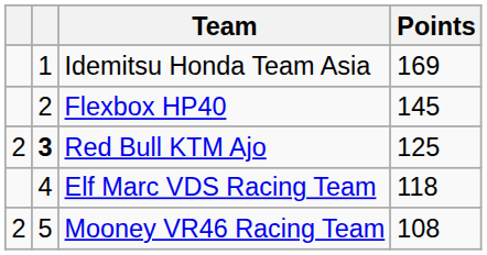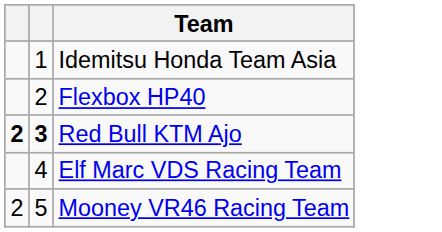 <table class="wikitable" style="font-size: 85%;">
 <tr>
 <th></th>
 <th></th>
 <th>Team</th>
-<th>Points</th>
 </tr>
 <tr>
 <td></td>
 <td align=center>1</td>
 <td> Idemitsu Honda Team Asia</td>
-<td align=left>169</td>
 </tr>
 <tr>
 <td></td>
 <td align=center>2</td>
 <td> <a href='#'>Flexbox HP40</a></td>
-<td align=left>145</td>
 </tr>
 <tr>
-<td> 2</td>
+<td><strong> 2</strong></td>
 <td align=center><strong>3</strong></td>
 <td> <a href='#'>Red Bull KTM Ajo</a></td>
-<td align=left>125</td>
 </tr>
 <tr>
 <td></td>
 <td align=center>4</td>
 <td> <a href='#'>Elf Marc VDS Racing Team</a></td>
-<td align=left>118</td>
 </tr>
 <tr>
 <td> 2</td>
 <td align=center>5</td>
 <td> <a href='#'>Mooney VR46 Racing Team</a></td>
-<td align=left>108</td>
 </tr>
 </table>
